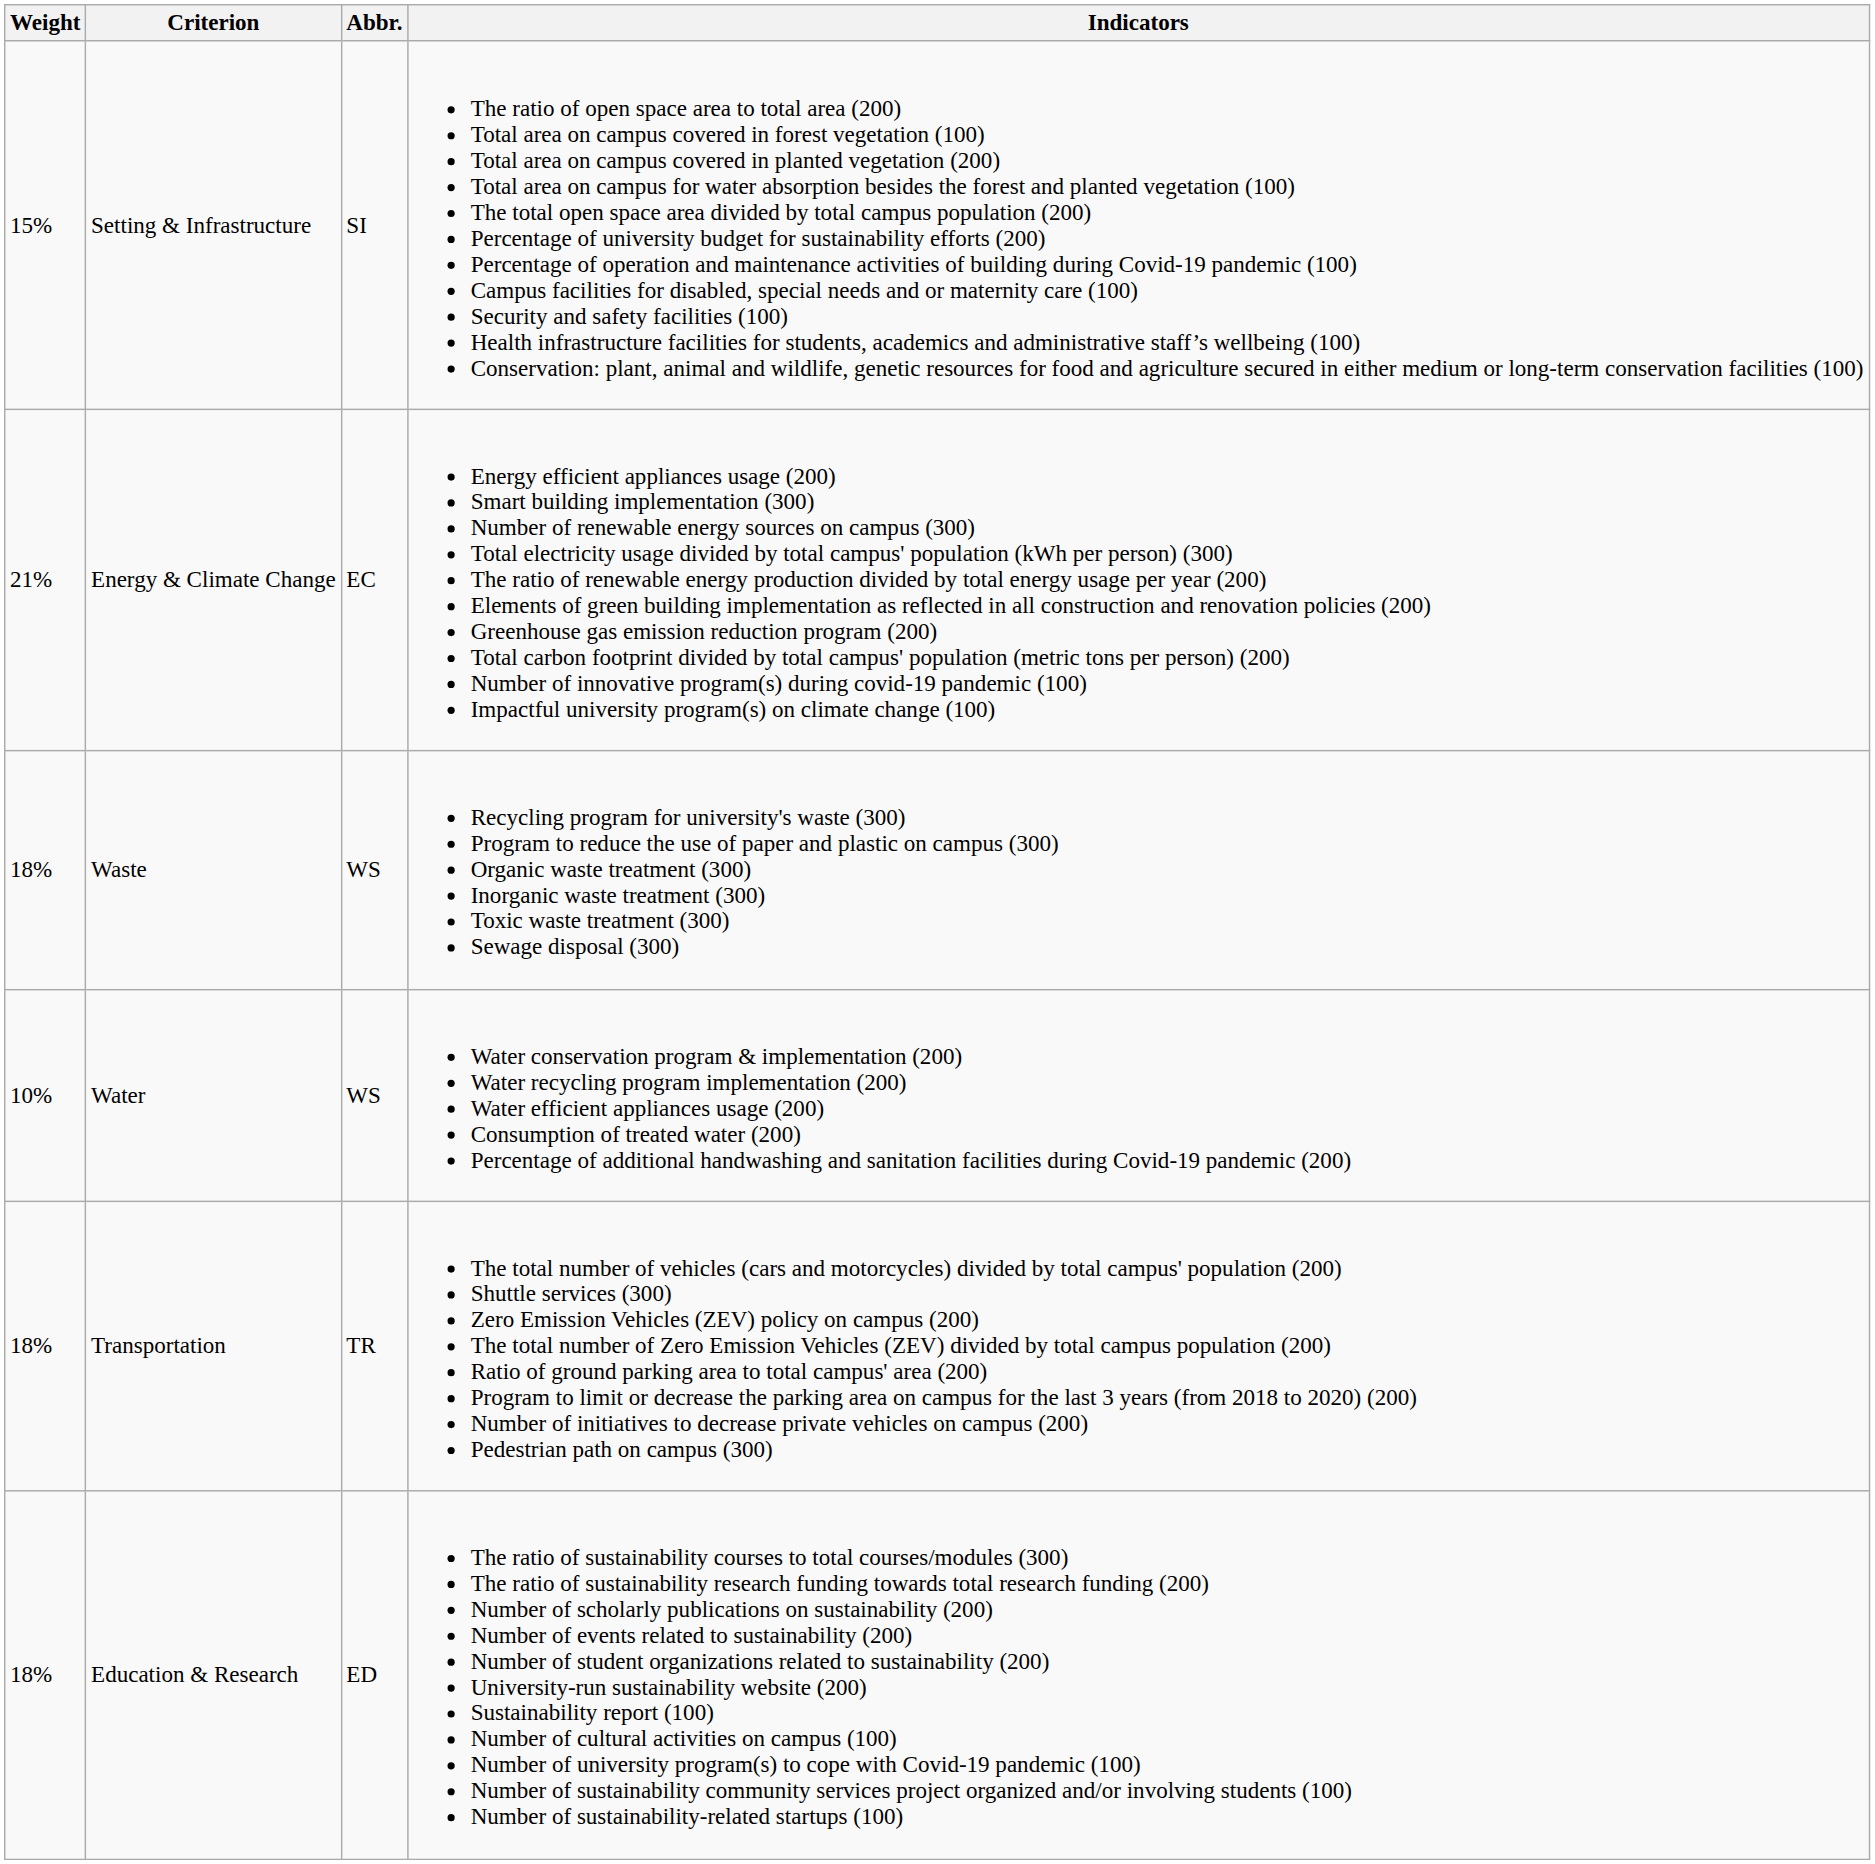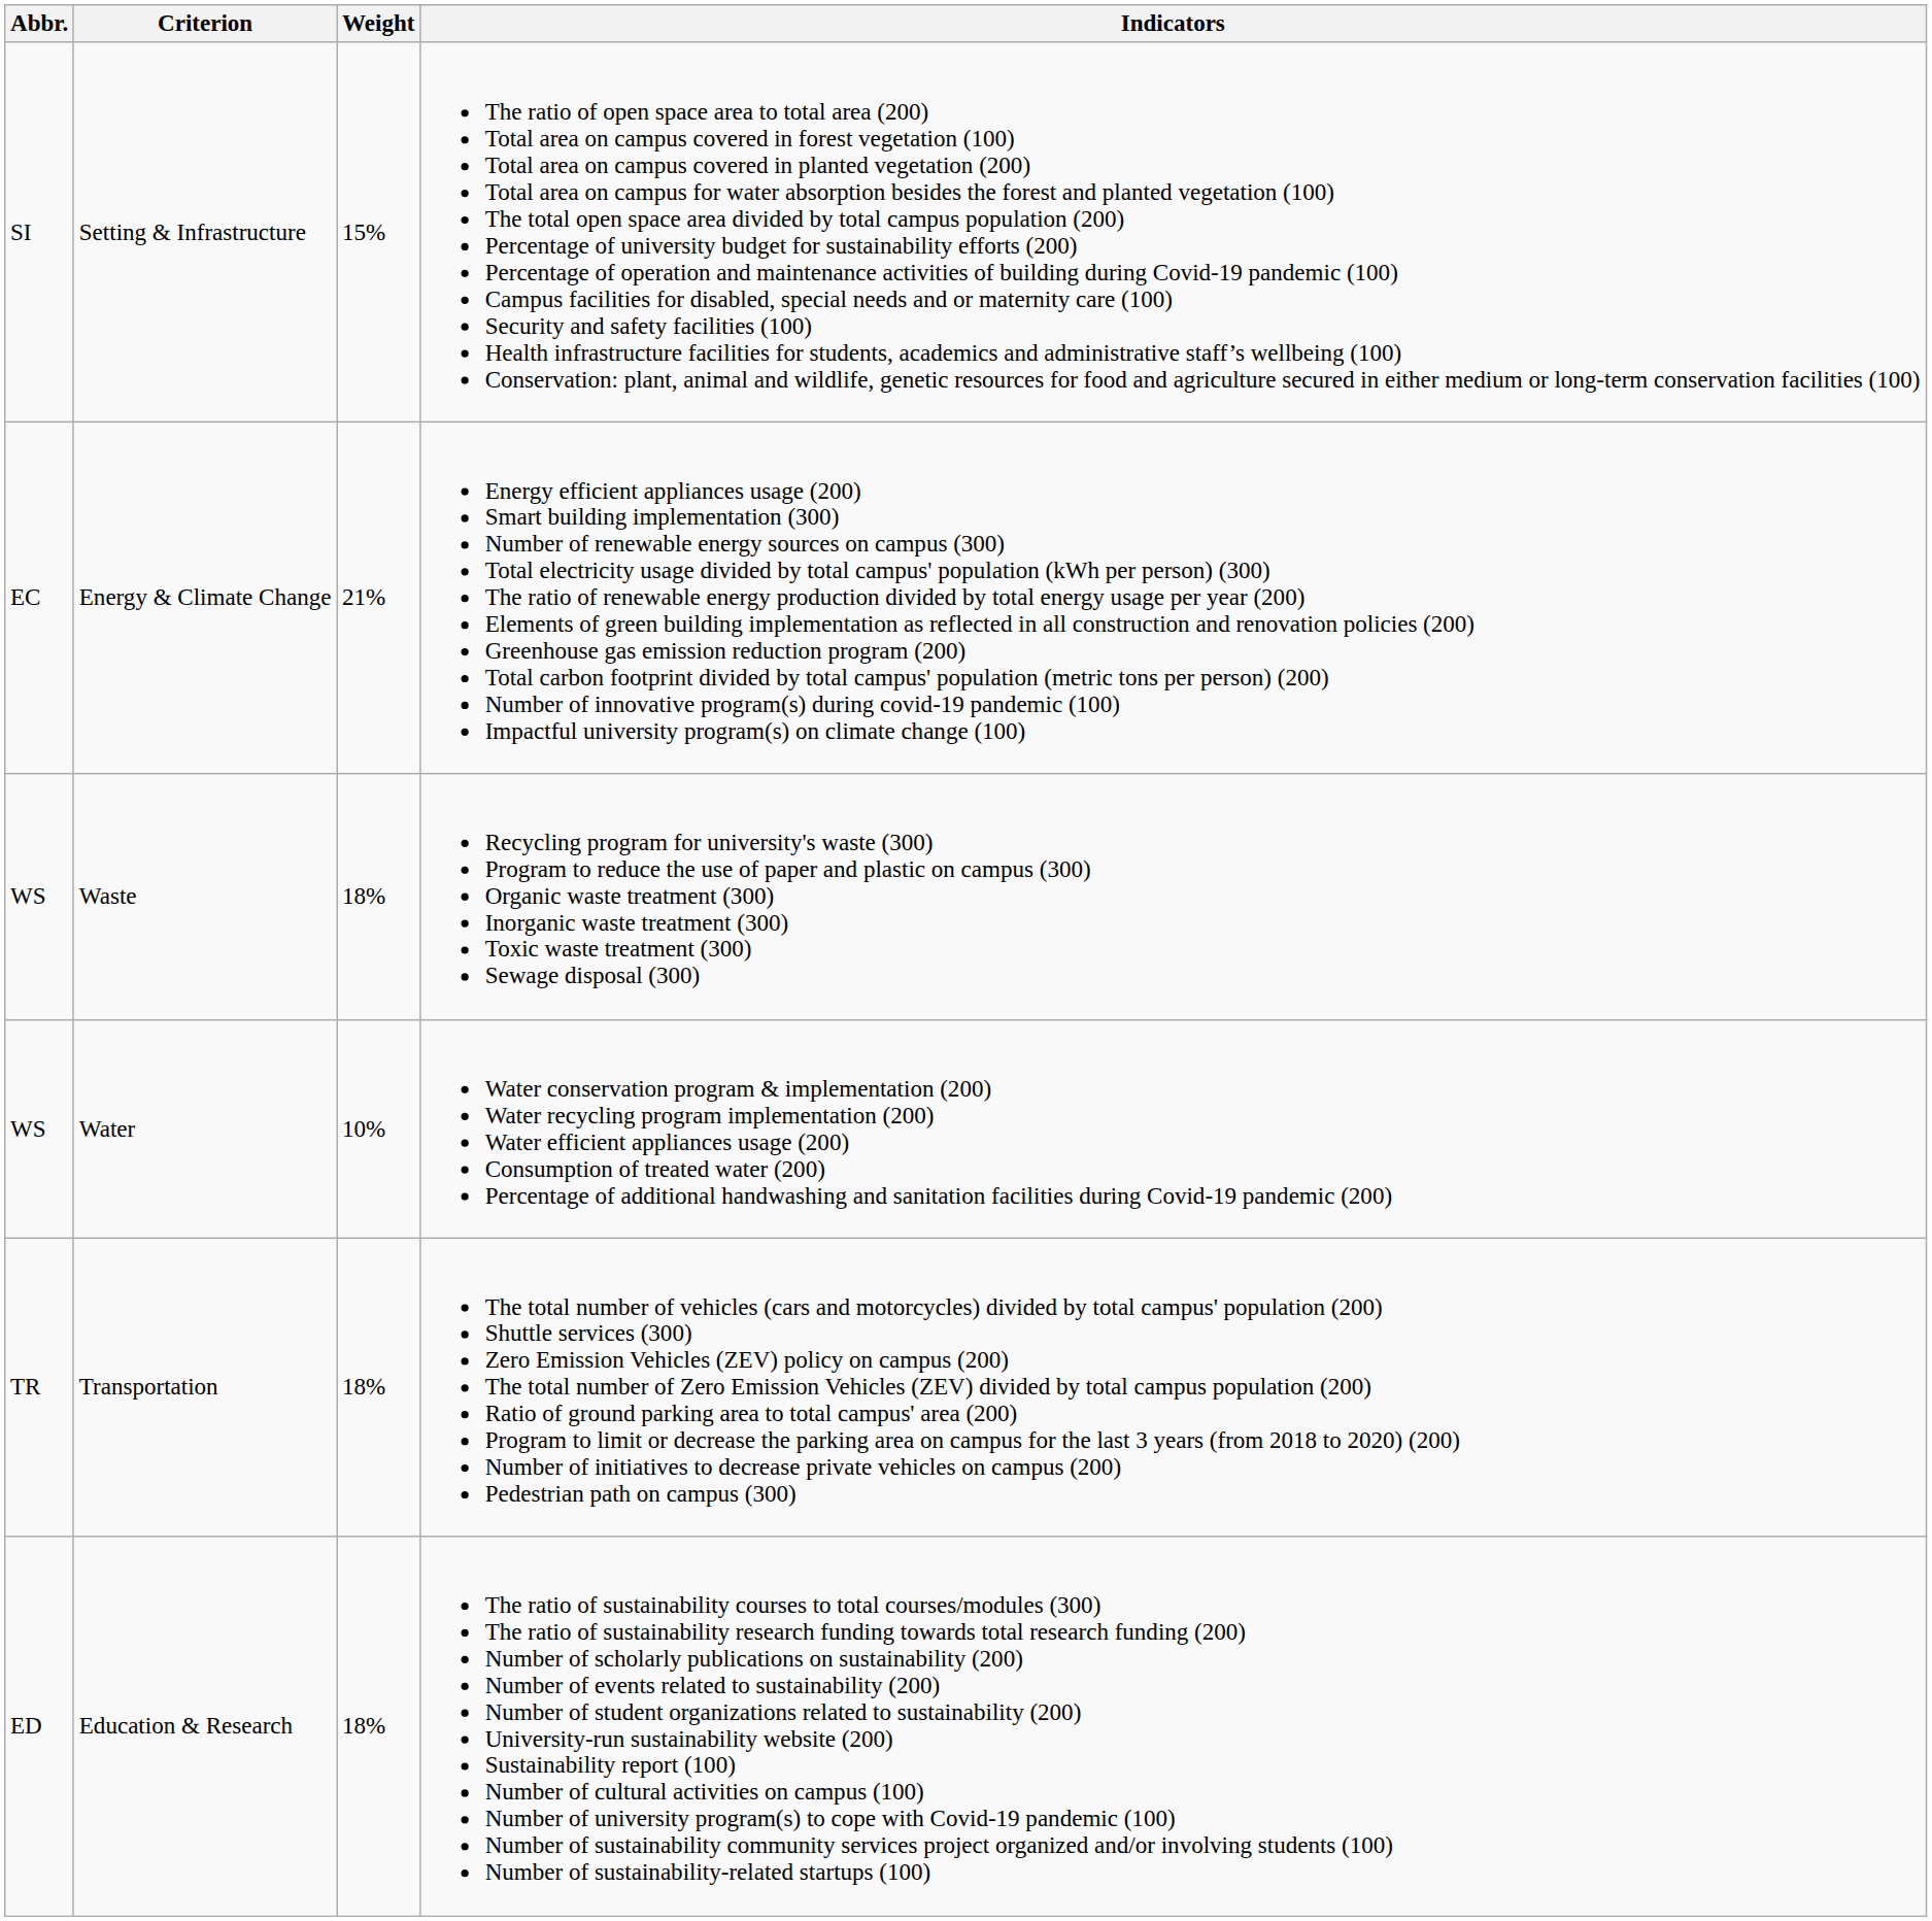 <table class="wikitable">
 <tr>
+<th>Abbr.</th>
+<th>Criterion</th>
 <th>Weight</th>
-<th>Criterion</th>
-<th>Abbr.</th>
 <th>Indicators</th>
 </tr>
 <tr>
+<td>SI</td>
+<td>Setting & Infrastructure</td>
 <td>15%</td>
-<td>Setting & Infrastructure</td>
-<td>SI</td>
 <td><br><ul><li>The ratio of open space area to total area (200)</li><li>Total area on campus covered in forest vegetation (100)</li><li>Total area on campus covered in planted vegetation (200)</li><li>Total area on campus for water absorption besides the forest and planted vegetation (100)</li><li>The total open space area divided by total campus population (200)</li><li>Percentage of university budget for sustainability efforts (200)</li><li>Percentage of operation and maintenance activities of building during Covid-19 pandemic (100)</li><li>Campus facilities for disabled, special needs and or maternity care (100)</li><li>Security and safety facilities (100)</li><li>Health infrastructure facilities for students, academics and administrative staff’s wellbeing (100)</li><li>Conservation: plant, animal and wildlife, genetic resources for food and agriculture secured in either medium or long-term conservation facilities (100)</li></ul></td>
 </tr>
 <tr>
+<td>EC</td>
+<td>Energy & Climate Change</td>
 <td>21%</td>
-<td>Energy & Climate Change</td>
-<td>EC</td>
 <td><br><ul><li>Energy efficient appliances usage (200)</li><li>Smart building implementation (300)</li><li>Number of renewable energy sources on campus (300)</li><li>Total electricity usage divided by total campus' population (kWh per person) (300)</li><li>The ratio of renewable energy production divided by total energy usage per year (200)</li><li>Elements of green building implementation as reflected in all construction and renovation policies (200)</li><li>Greenhouse gas emission reduction program (200)</li><li>Total carbon footprint divided by total campus' population (metric tons  per person) (200)</li><li>Number of innovative program(s) during covid-19 pandemic (100)</li><li>Impactful university program(s) on climate change (100)</li></ul></td>
 </tr>
 <tr>
+<td>WS</td>
+<td>Waste</td>
 <td>18%</td>
-<td>Waste</td>
-<td>WS</td>
 <td><br><ul><li>Recycling program for university's waste (300)</li><li>Program to reduce the use of paper and plastic on campus (300)</li><li>Organic waste treatment (300)</li><li>Inorganic waste treatment (300)</li><li>Toxic waste treatment (300)</li><li>Sewage disposal (300)</li></ul></td>
 </tr>
 <tr>
+<td>WS</td>
+<td>Water</td>
 <td>10%</td>
-<td>Water</td>
-<td>WS</td>
 <td><br><ul><li>Water conservation program & implementation (200)</li><li>Water recycling program implementation (200)</li><li>Water efficient appliances usage (200)</li><li>Consumption of treated water (200)</li><li>Percentage of additional handwashing and sanitation facilities during Covid-19 pandemic (200)</li></ul></td>
 </tr>
 <tr>
+<td>TR</td>
+<td>Transportation</td>
 <td>18%</td>
-<td>Transportation</td>
-<td>TR</td>
 <td><br><ul><li>The total number of vehicles (cars and motorcycles) divided by total campus' population (200)</li><li>Shuttle services (300)</li><li>Zero Emission Vehicles (ZEV) policy on campus (200)</li><li>The total number of Zero Emission Vehicles (ZEV) divided by total campus  population (200)</li><li>Ratio of ground parking area to total campus' area (200)</li><li>Program to limit or decrease the parking area on campus for the last 3  years (from 2018 to 2020) (200)</li><li>Number of initiatives to decrease private vehicles on campus (200)</li><li>Pedestrian path on campus (300)</li></ul></td>
 </tr>
 <tr>
+<td>ED</td>
+<td>Education & Research</td>
 <td>18%</td>
-<td>Education & Research</td>
-<td>ED</td>
 <td><br><ul><li>The ratio of sustainability courses to total courses/modules (300)</li><li>The ratio of sustainability research funding towards total research funding (200)</li><li>Number of scholarly publications on sustainability (200)</li><li>Number of events related to sustainability (200)</li><li>Number of student organizations related to sustainability (200)</li><li>University-run sustainability website (200)</li><li>Sustainability report (100)</li><li>Number of cultural activities on campus (100)</li><li>Number of university program(s) to cope with Covid-19 pandemic (100)</li><li>Number of sustainability community services project organized and/or  involving students (100)</li><li>Number of sustainability-related startups (100)</li></ul></td>
 </tr>
 </table>
